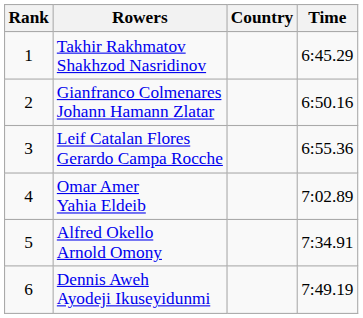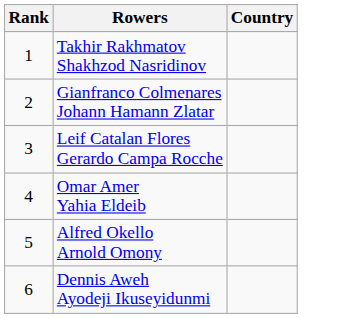 <table class="wikitable" style="text-align:center">
 <tr>
 <th>Rank</th>
 <th>Rowers</th>
 <th>Country</th>
-<th>Time</th>
 </tr>
 <tr>
 <td>1</td>
 <td align="left"><a href='#'>Takhir Rakhmatov</a><br><a href='#'>Shakhzod Nasridinov</a></td>
 <td align="left"></td>
-<td>6:45.29</td>
 </tr>
 <tr>
 <td>2</td>
 <td align="left"><a href='#'>Gianfranco Colmenares</a><br><a href='#'>Johann Hamann Zlatar</a></td>
 <td align="left"></td>
-<td>6:50.16</td>
 </tr>
 <tr>
 <td>3</td>
 <td align="left"><a href='#'>Leif Catalan Flores</a><br><a href='#'>Gerardo Campa Rocche</a></td>
 <td align="left"></td>
-<td>6:55.36</td>
 </tr>
 <tr>
 <td>4</td>
 <td align="left"><a href='#'>Omar Amer</a><br><a href='#'>Yahia Eldeib</a></td>
 <td align="left"></td>
-<td>7:02.89</td>
 </tr>
 <tr>
 <td>5</td>
 <td align="left"><a href='#'>Alfred Okello</a><br><a href='#'>Arnold Omony</a></td>
 <td align="left"></td>
-<td>7:34.91</td>
 </tr>
 <tr>
 <td>6</td>
 <td align="left"><a href='#'>Dennis Aweh</a><br><a href='#'>Ayodeji Ikuseyidunmi</a></td>
 <td align="left"></td>
-<td>7:49.19</td>
 </tr>
 </table>
